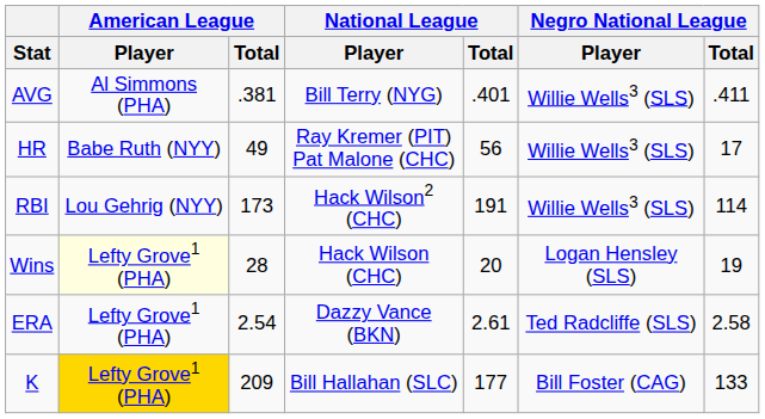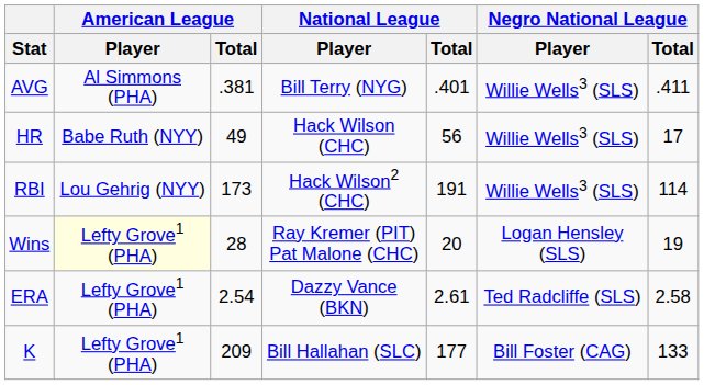 <table class="wikitable" style="text-align:center;">
 <tr>
 <th></th>
 <th colspan="2"><a href='#'>American League</a></th>
 <th colspan="2"><a href='#'>National League</a></th>
 <th colspan="2"><a href='#'>Negro National League</a></th>
 </tr>
 <tr>
 <th>Stat</th>
 <th>Player</th>
 <th>Total</th>
 <th>Player</th>
 <th>Total</th>
 <th>Player</th>
 <th>Total</th>
 </tr>
 <tr>
 <td><a href='#'>AVG</a></td>
 <td><a href='#'>Al Simmons</a> (<a href='#'>PHA</a>)</td>
 <td>.381</td>
 <td><a href='#'>Bill Terry</a> (<a href='#'>NYG</a>)</td>
 <td>.401</td>
 <td><a href='#'>Willie Wells</a><sup>3</sup> (<a href='#'>SLS</a>)</td>
 <td>.411</td>
 </tr>
 <tr>
 <td><a href='#'>HR</a></td>
 <td><a href='#'>Babe Ruth</a> (<a href='#'>NYY</a>)</td>
 <td>49</td>
-<td><a href='#'>Ray Kremer</a> (<a href='#'>PIT</a>)<br><a href='#'>Pat Malone</a> (<a href='#'>CHC</a>)</td>
+<td><a href='#'>Hack Wilson</a> (<a href='#'>CHC</a>)</td>
 <td>56</td>
 <td><a href='#'>Willie Wells</a><sup>3</sup> (<a href='#'>SLS</a>)</td>
 <td>17</td>
 </tr>
 <tr>
 <td><a href='#'>RBI</a></td>
 <td><a href='#'>Lou Gehrig</a> (<a href='#'>NYY</a>)</td>
 <td>173</td>
 <td><a href='#'>Hack Wilson</a><sup>2</sup> (<a href='#'>CHC</a>)</td>
 <td>191</td>
 <td><a href='#'>Willie Wells</a><sup>3</sup> (<a href='#'>SLS</a>)</td>
 <td>114</td>
 </tr>
 <tr>
 <td><a href='#'>Wins</a></td>
 <td style="background: lightyellow;"><a href='#'>Lefty Grove</a><sup>1</sup> (<a href='#'>PHA</a>)</td>
 <td>28</td>
-<td><a href='#'>Hack Wilson</a> (<a href='#'>CHC</a>)</td>
+<td><a href='#'>Ray Kremer</a> (<a href='#'>PIT</a>)<br><a href='#'>Pat Malone</a> (<a href='#'>CHC</a>)</td>
 <td>20</td>
 <td><a href='#'>Logan Hensley</a> (<a href='#'>SLS</a>)</td>
 <td>19</td>
 </tr>
 <tr>
 <td><a href='#'>ERA</a></td>
 <td><a href='#'>Lefty Grove</a><sup>1</sup> (<a href='#'>PHA</a>)</td>
 <td>2.54</td>
 <td><a href='#'>Dazzy Vance</a> (<a href='#'>BKN</a>)</td>
 <td>2.61</td>
 <td><a href='#'>Ted Radcliffe</a> (<a href='#'>SLS</a>)</td>
 <td>2.58</td>
 </tr>
 <tr>
 <td><a href='#'>K</a></td>
-<td style="background: gold;"><a href='#'>Lefty Grove</a><sup>1</sup> (<a href='#'>PHA</a>)</td>
+<td><a href='#'>Lefty Grove</a><sup>1</sup> (<a href='#'>PHA</a>)</td>
 <td>209</td>
 <td><a href='#'>Bill Hallahan</a> (<a href='#'>SLC</a>)</td>
 <td>177</td>
 <td><a href='#'>Bill Foster</a> (<a href='#'>CAG</a>)</td>
 <td>133</td>
 </tr>
 </table>
